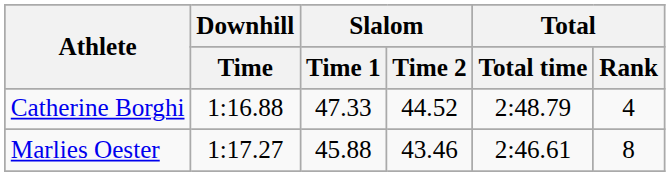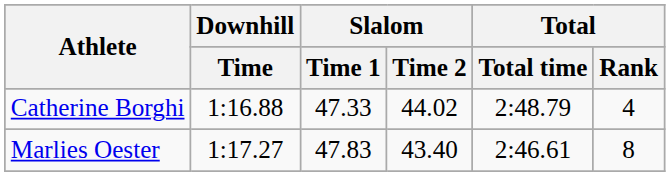 <table class="wikitable" style="font-size:90%">
 <tr>
 <th rowspan="2">Athlete</th>
 <th>Downhill</th>
 <th colspan="2">Slalom</th>
 <th colspan="2">Total</th>
 </tr>
 <tr>
 <th>Time</th>
 <th>Time 1</th>
 <th>Time 2</th>
 <th>Total time</th>
 <th>Rank</th>
 </tr>
 <tr>
 <td><a href='#'>Catherine Borghi</a></td>
 <td align="center">1:16.88</td>
 <td align="center">47.33</td>
-<td align="center">44.52</td>
+<td align="center">44.02</td>
 <td align="center">2:48.79</td>
 <td align="center">4</td>
 </tr>
 <tr>
 <td><a href='#'>Marlies Oester</a></td>
 <td align="center">1:17.27</td>
-<td align="center">45.88</td>
-<td align="center">43.46</td>
+<td align="center">47.83</td>
+<td align="center">43.40</td>
 <td align="center">2:46.61</td>
 <td align="center">8</td>
 </tr>
 </table>
